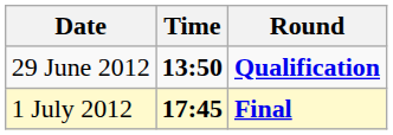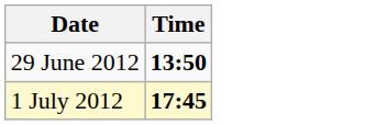 <table class="wikitable">
 <tr>
 <th>Date</th>
 <th>Time</th>
-<th>Round</th>
 </tr>
 <tr>
 <td>29 June 2012</td>
 <td><strong>13:50</strong></td>
-<td><strong><a href='#'>Qualification</a></strong></td>
 </tr>
 <tr style=background:lemonchiffon>
 <td>1 July 2012</td>
 <td><strong>17:45</strong></td>
-<td><strong><a href='#'>Final</a></strong></td>
 </tr>
 </table>
